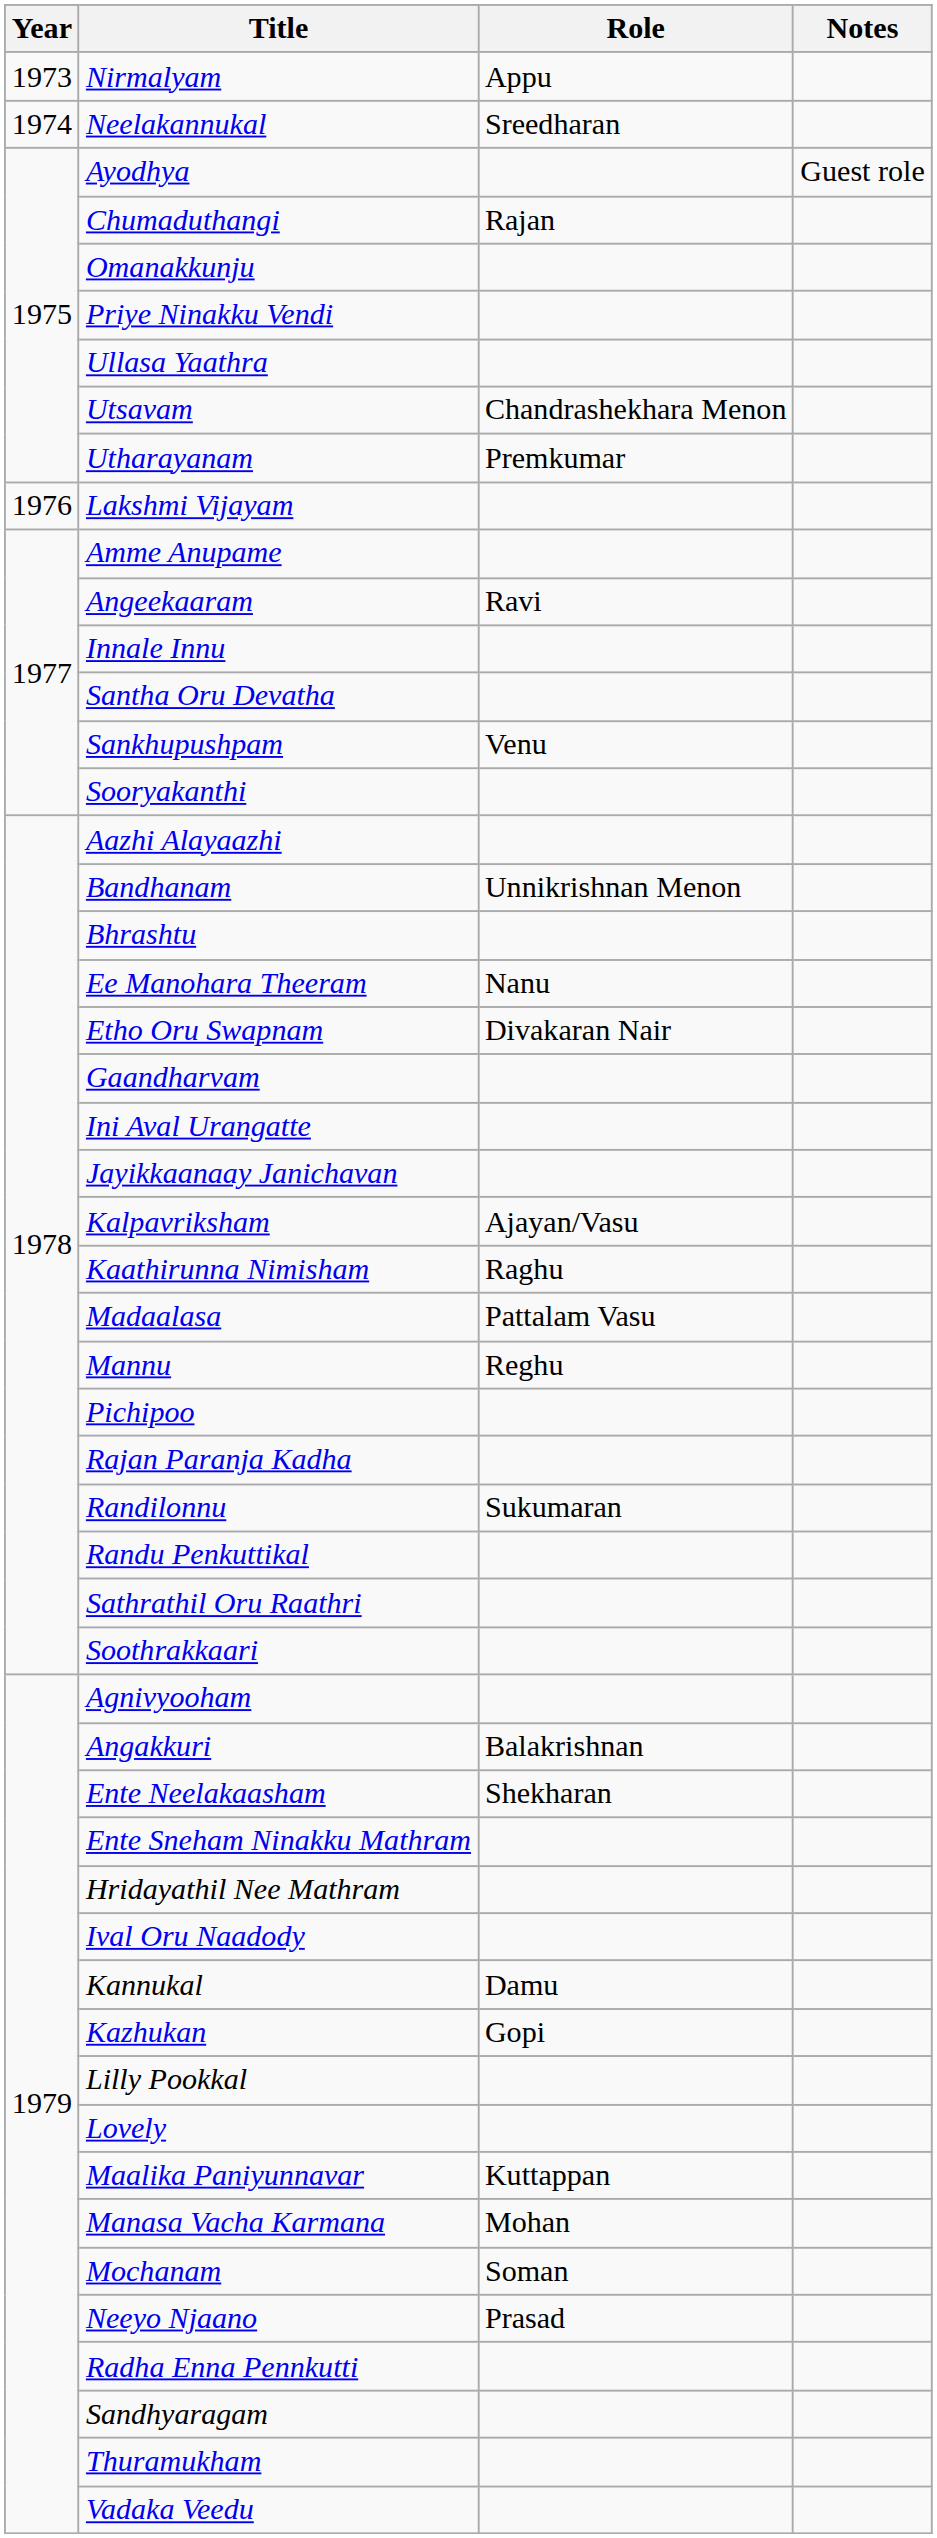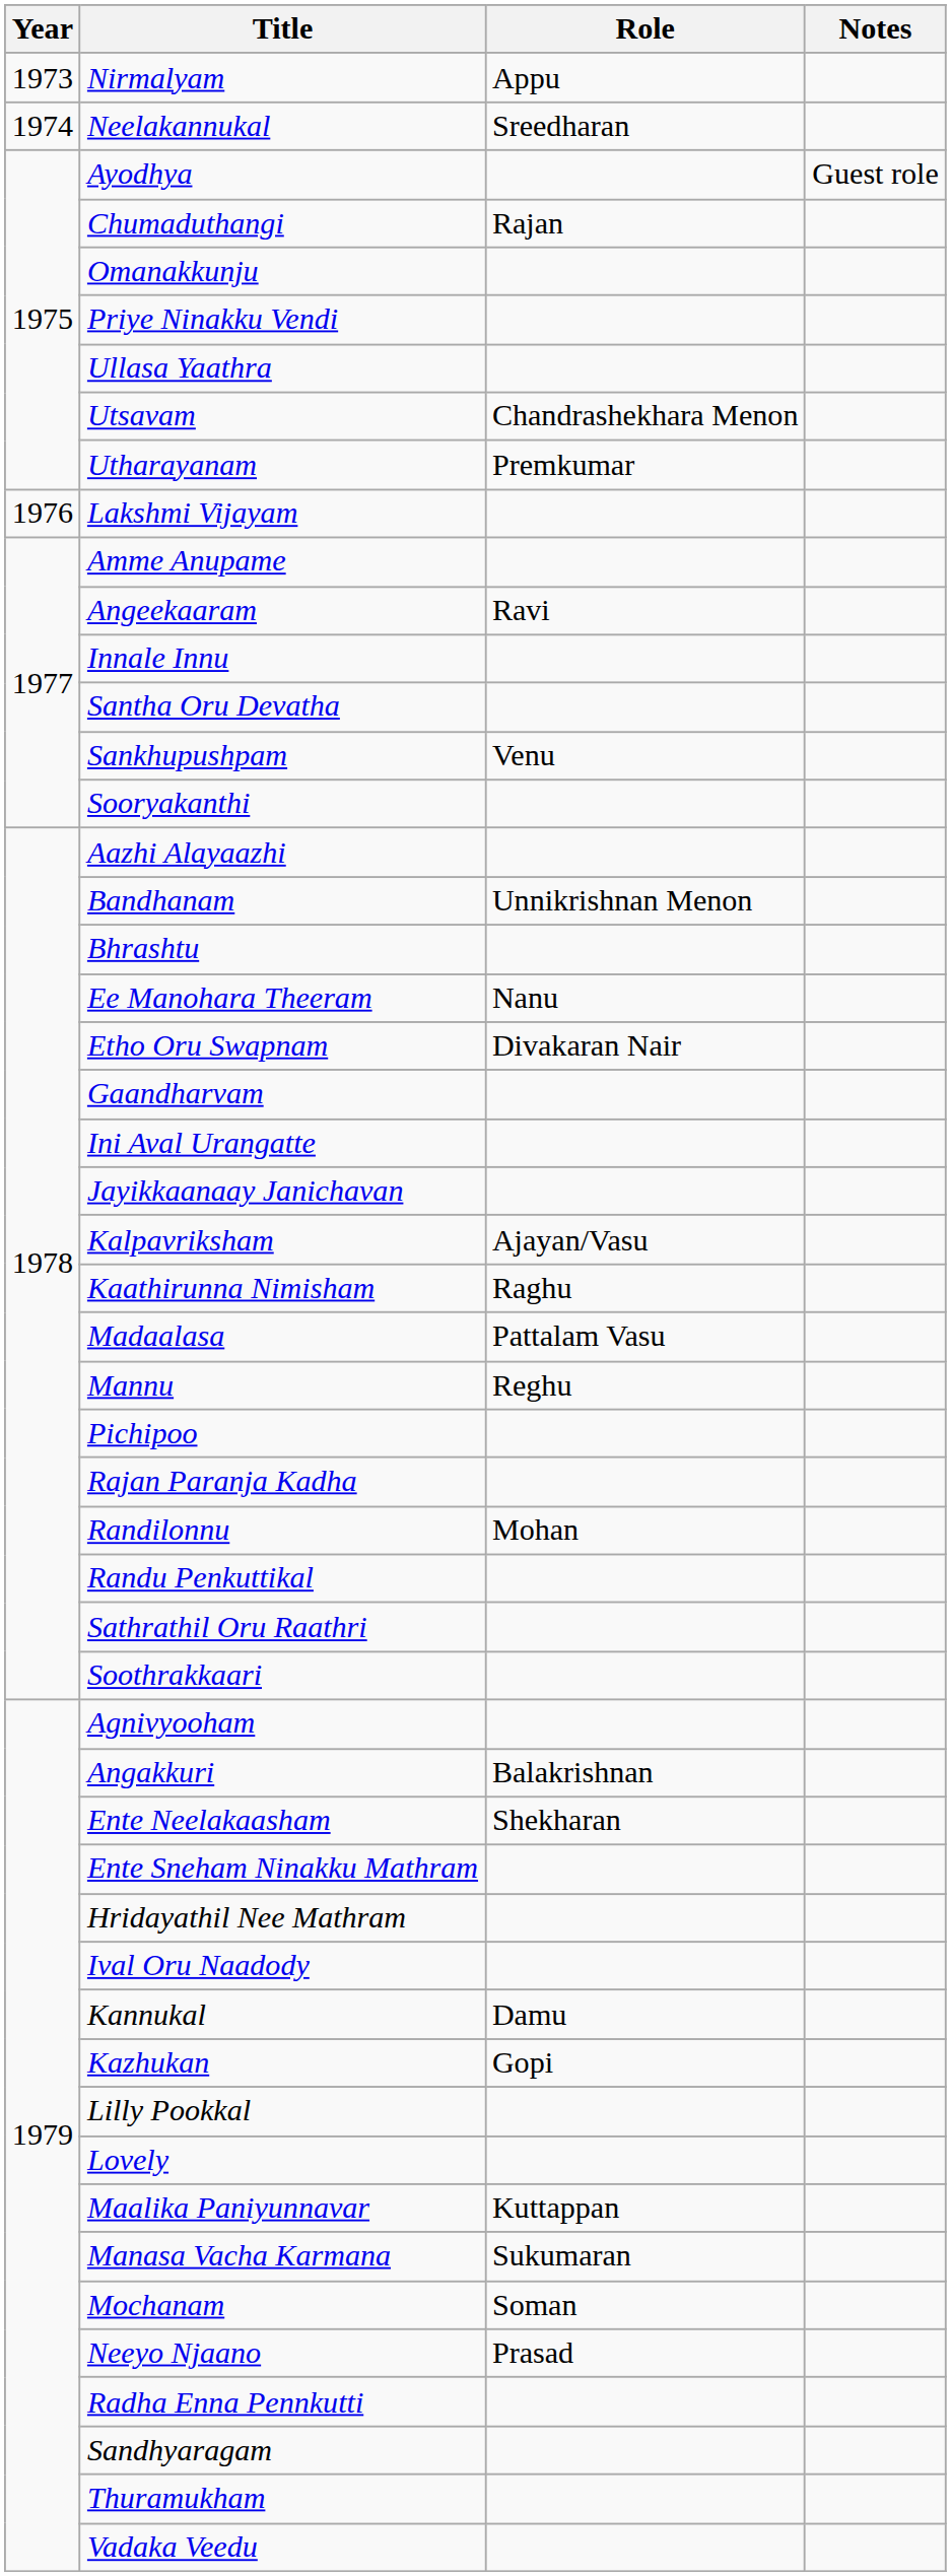 <table class="wikitable sortable">
 <tr>
 <th>Year</th>
 <th>Title</th>
 <th>Role</th>
 <th class="unsortable">Notes</th>
 </tr>
 <tr>
 <td>1973</td>
 <td><em><a href='#'>Nirmalyam</a></em></td>
 <td>Appu</td>
 <td></td>
 </tr>
 <tr>
 <td>1974</td>
 <td><em><a href='#'>Neelakannukal</a></em></td>
 <td>Sreedharan</td>
 <td></td>
 </tr>
 <tr>
 <td rowspan=7>1975</td>
 <td><em><a href='#'>Ayodhya</a></em></td>
 <td></td>
 <td>Guest role</td>
 </tr>
 <tr>
 <td><em><a href='#'>Chumaduthangi</a></em></td>
 <td>Rajan</td>
 <td></td>
 </tr>
 <tr>
 <td><em><a href='#'>Omanakkunju</a></em></td>
 <td></td>
 <td></td>
 </tr>
 <tr>
 <td><em><a href='#'>Priye Ninakku Vendi</a></em></td>
 <td></td>
 <td></td>
 </tr>
 <tr>
 <td><em><a href='#'>Ullasa Yaathra</a></em></td>
 <td></td>
 <td></td>
 </tr>
 <tr>
 <td><em><a href='#'>Utsavam</a></em></td>
 <td>Chandrashekhara Menon</td>
 <td></td>
 </tr>
 <tr>
 <td><em><a href='#'>Utharayanam</a></em></td>
 <td>Premkumar</td>
 <td></td>
 </tr>
 <tr>
 <td>1976</td>
 <td><em><a href='#'>Lakshmi Vijayam</a></em></td>
 <td></td>
 <td></td>
 </tr>
 <tr>
 <td rowspan=6>1977</td>
 <td><em><a href='#'>Amme Anupame</a></em></td>
 <td></td>
 <td></td>
 </tr>
 <tr>
 <td><em><a href='#'>Angeekaaram</a></em></td>
 <td>Ravi</td>
 <td></td>
 </tr>
 <tr>
 <td><em><a href='#'>Innale Innu</a></em></td>
 <td></td>
 <td></td>
 </tr>
 <tr>
 <td><em><a href='#'>Santha Oru Devatha</a></em></td>
 <td></td>
 <td></td>
 </tr>
 <tr>
 <td><em><a href='#'>Sankhupushpam</a></em></td>
 <td>Venu</td>
 <td></td>
 </tr>
 <tr>
 <td><em><a href='#'>Sooryakanthi</a></em></td>
 <td></td>
 <td></td>
 </tr>
 <tr>
 <td rowspan=18>1978</td>
 <td><em><a href='#'>Aazhi Alayaazhi</a></em></td>
 <td></td>
 <td></td>
 </tr>
 <tr>
 <td><em><a href='#'>Bandhanam</a></em></td>
 <td>Unnikrishnan Menon</td>
 <td></td>
 </tr>
 <tr>
 <td><em><a href='#'>Bhrashtu</a></em></td>
 <td></td>
 <td></td>
 </tr>
 <tr>
 <td><em><a href='#'>Ee Manohara Theeram</a></em></td>
 <td>Nanu</td>
 <td></td>
 </tr>
 <tr>
 <td><em><a href='#'>Etho Oru Swapnam</a></em></td>
 <td>Divakaran Nair</td>
 <td></td>
 </tr>
 <tr>
 <td><em><a href='#'>Gaandharvam</a></em></td>
 <td></td>
 <td></td>
 </tr>
 <tr>
 <td><em><a href='#'>Ini Aval Urangatte</a></em></td>
 <td></td>
 <td></td>
 </tr>
 <tr>
 <td><em><a href='#'>Jayikkaanaay Janichavan</a></em></td>
 <td></td>
 <td></td>
 </tr>
 <tr>
 <td><em><a href='#'>Kalpavriksham</a></em></td>
 <td>Ajayan/Vasu</td>
 <td></td>
 </tr>
 <tr>
 <td><em><a href='#'>Kaathirunna Nimisham</a></em></td>
 <td>Raghu</td>
 <td></td>
 </tr>
 <tr>
 <td><em><a href='#'>Madaalasa</a></em></td>
 <td>Pattalam Vasu</td>
 <td></td>
 </tr>
 <tr>
 <td><em><a href='#'>Mannu</a></em></td>
 <td>Reghu</td>
 <td></td>
 </tr>
 <tr>
 <td><em><a href='#'>Pichipoo</a></em></td>
 <td></td>
 <td></td>
 </tr>
 <tr>
 <td><em><a href='#'>Rajan Paranja Kadha</a></em></td>
 <td></td>
 <td></td>
 </tr>
 <tr>
 <td><em><a href='#'>Randilonnu</a></em></td>
-<td>Sukumaran</td>
+<td>Mohan</td>
 <td></td>
 </tr>
 <tr>
 <td><em><a href='#'>Randu Penkuttikal</a></em></td>
 <td></td>
 <td></td>
 </tr>
 <tr>
 <td><em><a href='#'>Sathrathil Oru Raathri</a></em></td>
 <td></td>
 <td></td>
 </tr>
 <tr>
 <td><em><a href='#'>Soothrakkaari</a></em></td>
 <td></td>
 <td></td>
 </tr>
 <tr>
 <td rowspan=18>1979</td>
 <td><em><a href='#'>Agnivyooham</a></em></td>
 <td></td>
 <td></td>
 </tr>
 <tr>
 <td><em><a href='#'>Angakkuri</a></em></td>
 <td>Balakrishnan</td>
 <td></td>
 </tr>
 <tr>
 <td><em><a href='#'>Ente Neelakaasham</a></em></td>
 <td>Shekharan</td>
 <td></td>
 </tr>
 <tr>
 <td><em><a href='#'>Ente Sneham Ninakku Mathram</a></em></td>
 <td></td>
 <td></td>
 </tr>
 <tr>
 <td><em>Hridayathil Nee Mathram</em></td>
 <td></td>
 <td></td>
 </tr>
 <tr>
 <td><em><a href='#'>Ival Oru Naadody</a></em></td>
 <td></td>
 <td></td>
 </tr>
 <tr>
 <td><em>Kannukal</em></td>
 <td>Damu</td>
 <td></td>
 </tr>
 <tr>
 <td><em><a href='#'>Kazhukan</a></em></td>
 <td>Gopi</td>
 <td></td>
 </tr>
 <tr>
 <td><em>Lilly Pookkal</em></td>
 <td></td>
 <td></td>
 </tr>
 <tr>
 <td><em><a href='#'>Lovely</a></em></td>
 <td></td>
 <td></td>
 </tr>
 <tr>
 <td><em><a href='#'>Maalika Paniyunnavar</a></em></td>
 <td>Kuttappan</td>
 <td></td>
 </tr>
 <tr>
 <td><em><a href='#'>Manasa Vacha Karmana</a></em></td>
-<td>Mohan</td>
+<td>Sukumaran</td>
 <td></td>
 </tr>
 <tr>
 <td><em><a href='#'>Mochanam</a></em></td>
 <td>Soman</td>
 <td></td>
 </tr>
 <tr>
 <td><em><a href='#'>Neeyo Njaano</a></em></td>
 <td>Prasad</td>
 <td></td>
 </tr>
 <tr>
 <td><em><a href='#'>Radha Enna Pennkutti</a></em></td>
 <td></td>
 <td></td>
 </tr>
 <tr>
 <td><em>Sandhyaragam</em></td>
 <td></td>
 <td></td>
 </tr>
 <tr>
 <td><em><a href='#'>Thuramukham</a></em></td>
 <td></td>
 <td></td>
 </tr>
 <tr>
 <td><em><a href='#'>Vadaka Veedu</a></em></td>
 <td></td>
 <td></td>
 </tr>
 <tr>
 </tr>
 </table>
